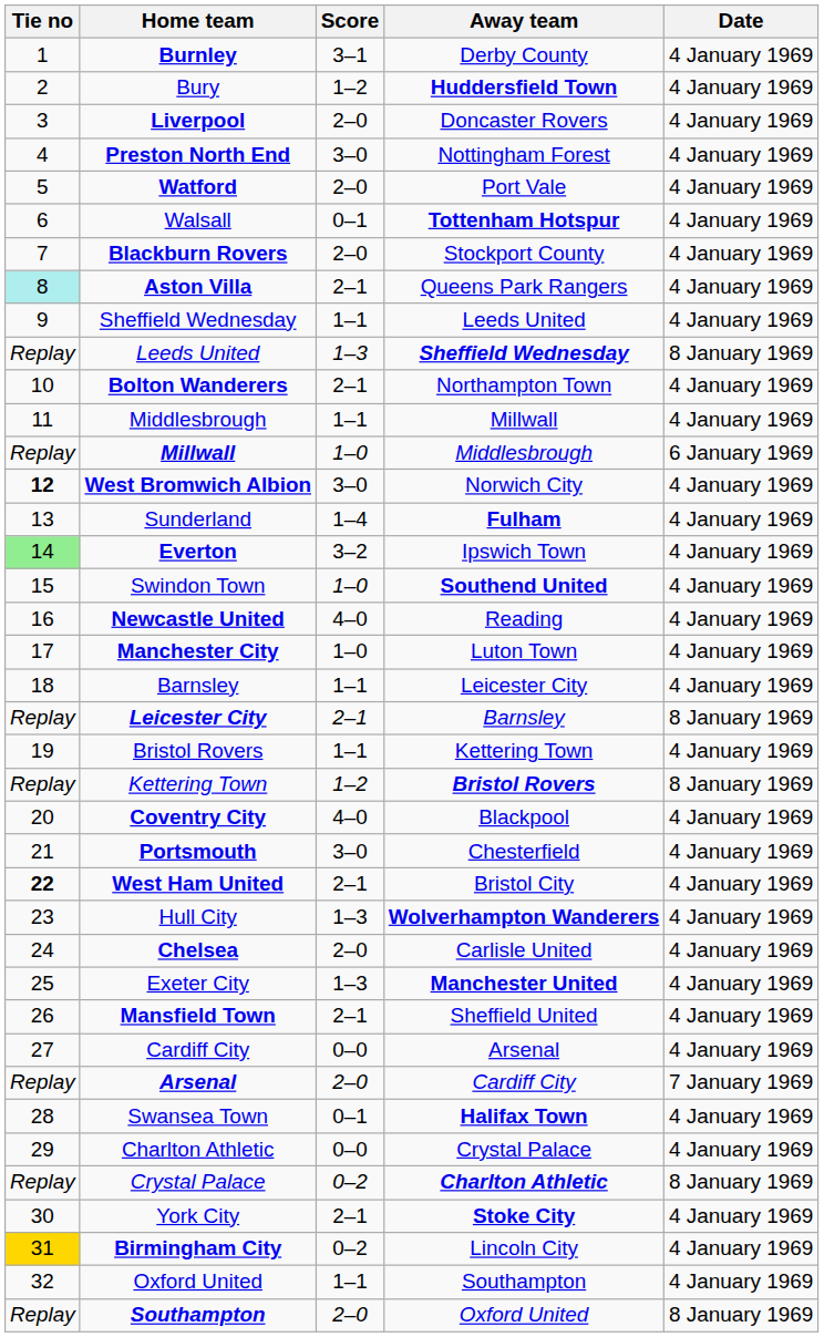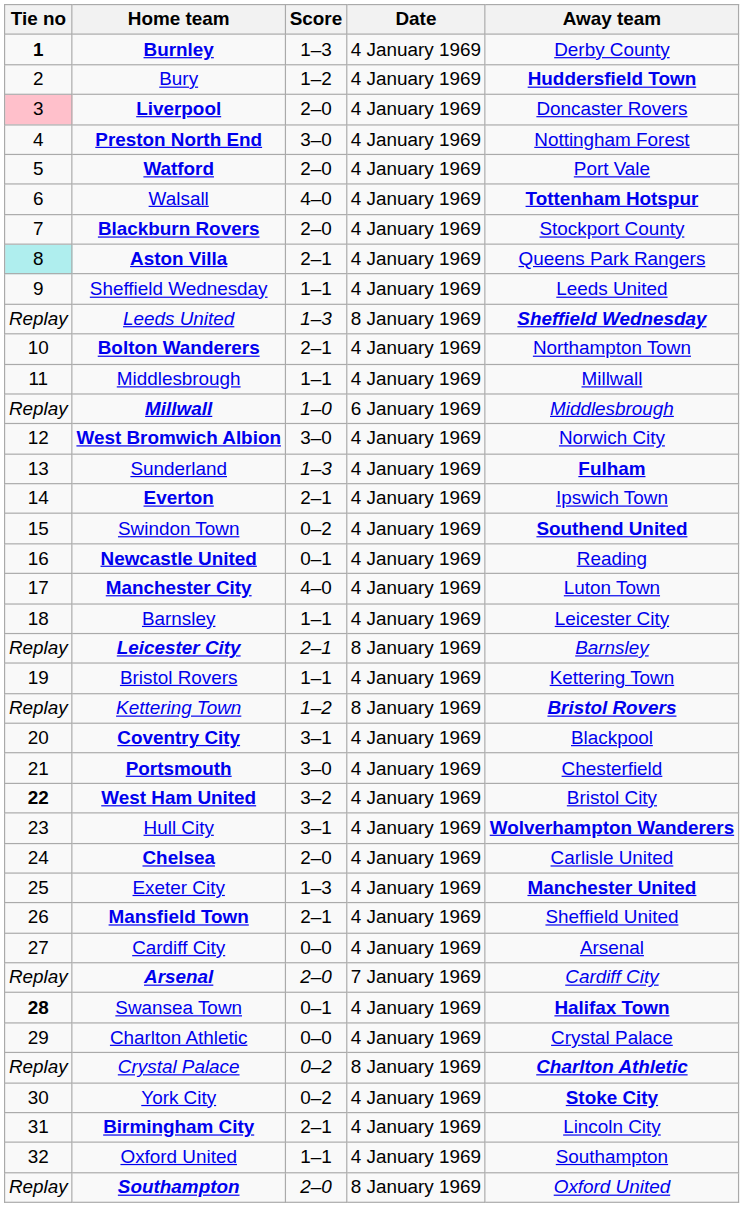 <table class="wikitable" style="text-align: center">
 <tr>
 <th>Tie no</th>
 <th>Home team</th>
 <th>Score</th>
+<th>Date</th>
 <th>Away team</th>
-<th>Date</th>
 </tr>
 <tr>
-<td>1</td>
+<td><strong>1</strong></td>
 <td><strong><a href='#'>Burnley</a></strong></td>
-<td>3–1</td>
+<td>1–3</td>
+<td>4 January 1969</td>
 <td><a href='#'>Derby County</a></td>
-<td>4 January 1969</td>
 </tr>
 <tr>
 <td>2</td>
 <td><a href='#'>Bury</a></td>
 <td>1–2</td>
+<td>4 January 1969</td>
 <td><strong><a href='#'>Huddersfield Town</a></strong></td>
-<td>4 January 1969</td>
 </tr>
 <tr>
-<td>3</td>
+<td style="background: pink;">3</td>
 <td><strong><a href='#'>Liverpool</a></strong></td>
 <td>2–0</td>
+<td>4 January 1969</td>
 <td><a href='#'>Doncaster Rovers</a></td>
-<td>4 January 1969</td>
 </tr>
 <tr>
 <td>4</td>
 <td><strong><a href='#'>Preston North End</a></strong></td>
 <td>3–0</td>
+<td>4 January 1969</td>
 <td><a href='#'>Nottingham Forest</a></td>
-<td>4 January 1969</td>
 </tr>
 <tr>
 <td>5</td>
 <td><strong><a href='#'>Watford</a></strong></td>
 <td>2–0</td>
+<td>4 January 1969</td>
 <td><a href='#'>Port Vale</a></td>
-<td>4 January 1969</td>
 </tr>
 <tr>
 <td>6</td>
 <td><a href='#'>Walsall</a></td>
-<td>0–1</td>
+<td>4–0</td>
+<td>4 January 1969</td>
 <td><strong><a href='#'>Tottenham Hotspur</a></strong></td>
-<td>4 January 1969</td>
 </tr>
 <tr>
 <td>7</td>
 <td><strong><a href='#'>Blackburn Rovers</a></strong></td>
 <td>2–0</td>
+<td>4 January 1969</td>
 <td><a href='#'>Stockport County</a></td>
-<td>4 January 1969</td>
 </tr>
 <tr>
 <td style="background: paleturquoise;">8</td>
 <td><strong><a href='#'>Aston Villa</a></strong></td>
 <td>2–1</td>
+<td>4 January 1969</td>
 <td><a href='#'>Queens Park Rangers</a></td>
-<td>4 January 1969</td>
 </tr>
 <tr>
 <td>9</td>
 <td><a href='#'>Sheffield Wednesday</a></td>
 <td>1–1</td>
+<td>4 January 1969</td>
 <td><a href='#'>Leeds United</a></td>
-<td>4 January 1969</td>
 </tr>
 <tr>
 <td><em>Replay</em></td>
 <td><em><a href='#'>Leeds United</a></em></td>
 <td><em>1–3</em></td>
+<td>8 January 1969</td>
 <td><strong><em><a href='#'>Sheffield Wednesday</a></em></strong></td>
-<td>8 January 1969</td>
 </tr>
 <tr>
 <td>10</td>
 <td><strong><a href='#'>Bolton Wanderers</a></strong></td>
 <td>2–1</td>
+<td>4 January 1969</td>
 <td><a href='#'>Northampton Town</a></td>
-<td>4 January 1969</td>
 </tr>
 <tr>
 <td>11</td>
 <td><a href='#'>Middlesbrough</a></td>
 <td>1–1</td>
+<td>4 January 1969</td>
 <td><a href='#'>Millwall</a></td>
-<td>4 January 1969</td>
 </tr>
 <tr>
 <td><em>Replay</em></td>
 <td><strong><em><a href='#'>Millwall</a></em></strong></td>
 <td><em>1–0</em></td>
+<td>6 January 1969</td>
 <td><em><a href='#'>Middlesbrough</a></em></td>
-<td>6 January 1969</td>
 </tr>
 <tr>
-<td><strong>12</strong></td>
+<td>12</td>
 <td><strong><a href='#'>West Bromwich Albion</a></strong></td>
 <td>3–0</td>
+<td>4 January 1969</td>
 <td><a href='#'>Norwich City</a></td>
-<td>4 January 1969</td>
 </tr>
 <tr>
 <td>13</td>
 <td><a href='#'>Sunderland</a></td>
-<td>1–4</td>
+<td><em>1–3</em></td>
+<td>4 January 1969</td>
 <td><strong><a href='#'>Fulham</a></strong></td>
-<td>4 January 1969</td>
 </tr>
 <tr>
-<td style="background: lightgreen;">14</td>
+<td>14</td>
 <td><strong><a href='#'>Everton</a></strong></td>
-<td>3–2</td>
+<td>2–1</td>
+<td>4 January 1969</td>
 <td><a href='#'>Ipswich Town</a></td>
-<td>4 January 1969</td>
 </tr>
 <tr>
 <td>15</td>
 <td><a href='#'>Swindon Town</a></td>
-<td><em>1–0</em></td>
+<td>0–2</td>
+<td>4 January 1969</td>
 <td><strong><a href='#'>Southend United</a></strong></td>
-<td>4 January 1969</td>
 </tr>
 <tr>
 <td>16</td>
 <td><strong><a href='#'>Newcastle United</a></strong></td>
-<td>4–0</td>
+<td>0–1</td>
+<td>4 January 1969</td>
 <td><a href='#'>Reading</a></td>
-<td>4 January 1969</td>
 </tr>
 <tr>
 <td>17</td>
 <td><strong><a href='#'>Manchester City</a></strong></td>
-<td>1–0</td>
+<td>4–0</td>
+<td>4 January 1969</td>
 <td><a href='#'>Luton Town</a></td>
-<td>4 January 1969</td>
 </tr>
 <tr>
 <td>18</td>
 <td><a href='#'>Barnsley</a></td>
 <td>1–1</td>
+<td>4 January 1969</td>
 <td><a href='#'>Leicester City</a></td>
-<td>4 January 1969</td>
 </tr>
 <tr>
 <td><em>Replay</em></td>
 <td><strong><em><a href='#'>Leicester City</a></em></strong></td>
 <td><em>2–1</em></td>
+<td>8 January 1969</td>
 <td><em><a href='#'>Barnsley</a></em></td>
-<td>8 January 1969</td>
 </tr>
 <tr>
 <td>19</td>
 <td><a href='#'>Bristol Rovers</a></td>
 <td>1–1</td>
+<td>4 January 1969</td>
 <td><a href='#'>Kettering Town</a></td>
-<td>4 January 1969</td>
 </tr>
 <tr>
 <td><em>Replay</em></td>
 <td><em><a href='#'>Kettering Town</a></em></td>
 <td><em>1–2</em></td>
+<td>8 January 1969</td>
 <td><strong><em><a href='#'>Bristol Rovers</a></em></strong></td>
-<td>8 January 1969</td>
 </tr>
 <tr>
 <td>20</td>
 <td><strong><a href='#'>Coventry City</a></strong></td>
-<td>4–0</td>
+<td>3–1</td>
+<td>4 January 1969</td>
 <td><a href='#'>Blackpool</a></td>
-<td>4 January 1969</td>
 </tr>
 <tr>
 <td>21</td>
 <td><strong><a href='#'>Portsmouth</a></strong></td>
 <td>3–0</td>
+<td>4 January 1969</td>
 <td><a href='#'>Chesterfield</a></td>
-<td>4 January 1969</td>
 </tr>
 <tr>
 <td><strong>22</strong></td>
 <td><strong><a href='#'>West Ham United</a></strong></td>
-<td>2–1</td>
+<td>3–2</td>
+<td>4 January 1969</td>
 <td><a href='#'>Bristol City</a></td>
-<td>4 January 1969</td>
 </tr>
 <tr>
 <td>23</td>
 <td><a href='#'>Hull City</a></td>
-<td>1–3</td>
+<td>3–1</td>
+<td>4 January 1969</td>
 <td><strong><a href='#'>Wolverhampton Wanderers</a></strong></td>
-<td>4 January 1969</td>
 </tr>
 <tr>
 <td>24</td>
 <td><strong><a href='#'>Chelsea</a></strong></td>
 <td>2–0</td>
+<td>4 January 1969</td>
 <td><a href='#'>Carlisle United</a></td>
-<td>4 January 1969</td>
 </tr>
 <tr>
 <td>25</td>
 <td><a href='#'>Exeter City</a></td>
 <td>1–3</td>
+<td>4 January 1969</td>
 <td><strong><a href='#'>Manchester United</a></strong></td>
-<td>4 January 1969</td>
 </tr>
 <tr>
 <td>26</td>
 <td><strong><a href='#'>Mansfield Town</a></strong></td>
 <td>2–1</td>
+<td>4 January 1969</td>
 <td><a href='#'>Sheffield United</a></td>
-<td>4 January 1969</td>
 </tr>
 <tr>
 <td>27</td>
 <td><a href='#'>Cardiff City</a></td>
 <td>0–0</td>
+<td>4 January 1969</td>
 <td><a href='#'>Arsenal</a></td>
-<td>4 January 1969</td>
 </tr>
 <tr>
 <td><em>Replay</em></td>
 <td><strong><em><a href='#'>Arsenal</a></em></strong></td>
 <td><em>2–0</em></td>
+<td>7 January 1969</td>
 <td><em><a href='#'>Cardiff City</a></em></td>
-<td>7 January 1969</td>
 </tr>
 <tr>
-<td>28</td>
+<td><strong>28</strong></td>
 <td><a href='#'>Swansea Town</a></td>
 <td>0–1</td>
+<td>4 January 1969</td>
 <td><strong><a href='#'>Halifax Town</a></strong></td>
-<td>4 January 1969</td>
 </tr>
 <tr>
 <td>29</td>
 <td><a href='#'>Charlton Athletic</a></td>
 <td>0–0</td>
+<td>4 January 1969</td>
 <td><a href='#'>Crystal Palace</a></td>
-<td>4 January 1969</td>
 </tr>
 <tr>
 <td><em>Replay</em></td>
 <td><em><a href='#'>Crystal Palace</a></em></td>
 <td><em>0–2</em></td>
+<td>8 January 1969</td>
 <td><strong><em><a href='#'>Charlton Athletic</a></em></strong></td>
-<td>8 January 1969</td>
 </tr>
 <tr>
 <td>30</td>
 <td><a href='#'>York City</a></td>
-<td>2–1</td>
+<td>0–2</td>
+<td>4 January 1969</td>
 <td><strong><a href='#'>Stoke City</a></strong></td>
-<td>4 January 1969</td>
 </tr>
 <tr>
-<td style="background: gold;">31</td>
+<td>31</td>
 <td><strong><a href='#'>Birmingham City</a></strong></td>
-<td>0–2</td>
+<td>2–1</td>
+<td>4 January 1969</td>
 <td><a href='#'>Lincoln City</a></td>
-<td>4 January 1969</td>
 </tr>
 <tr>
 <td>32</td>
 <td><a href='#'>Oxford United</a></td>
 <td>1–1</td>
+<td>4 January 1969</td>
 <td><a href='#'>Southampton</a></td>
-<td>4 January 1969</td>
 </tr>
 <tr>
 <td><em>Replay</em></td>
 <td><strong><em><a href='#'>Southampton</a></em></strong></td>
 <td><em>2–0</em></td>
+<td>8 January 1969</td>
 <td><em><a href='#'>Oxford United</a></em></td>
-<td>8 January 1969</td>
 </tr>
 </table>
